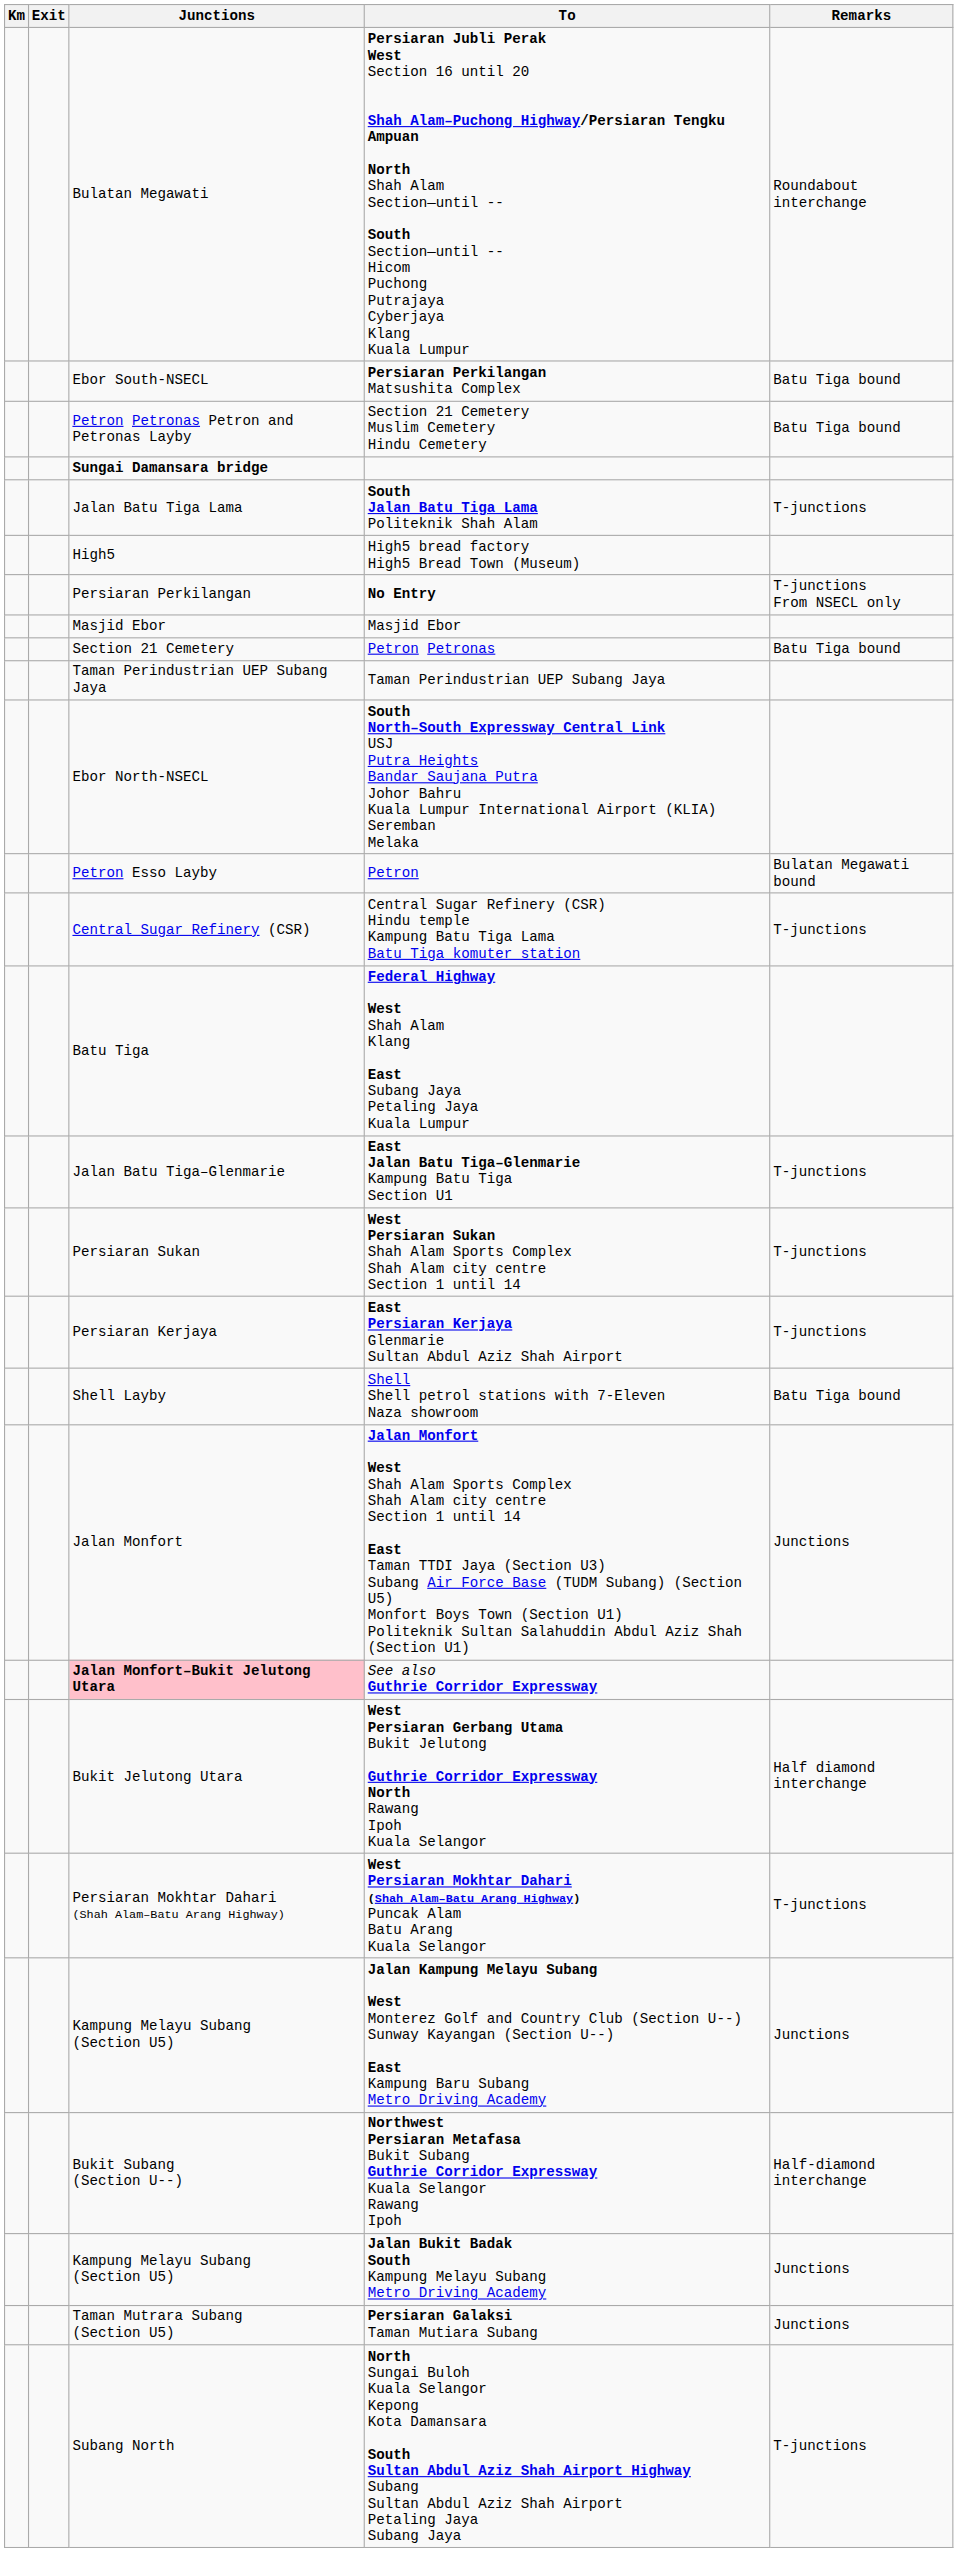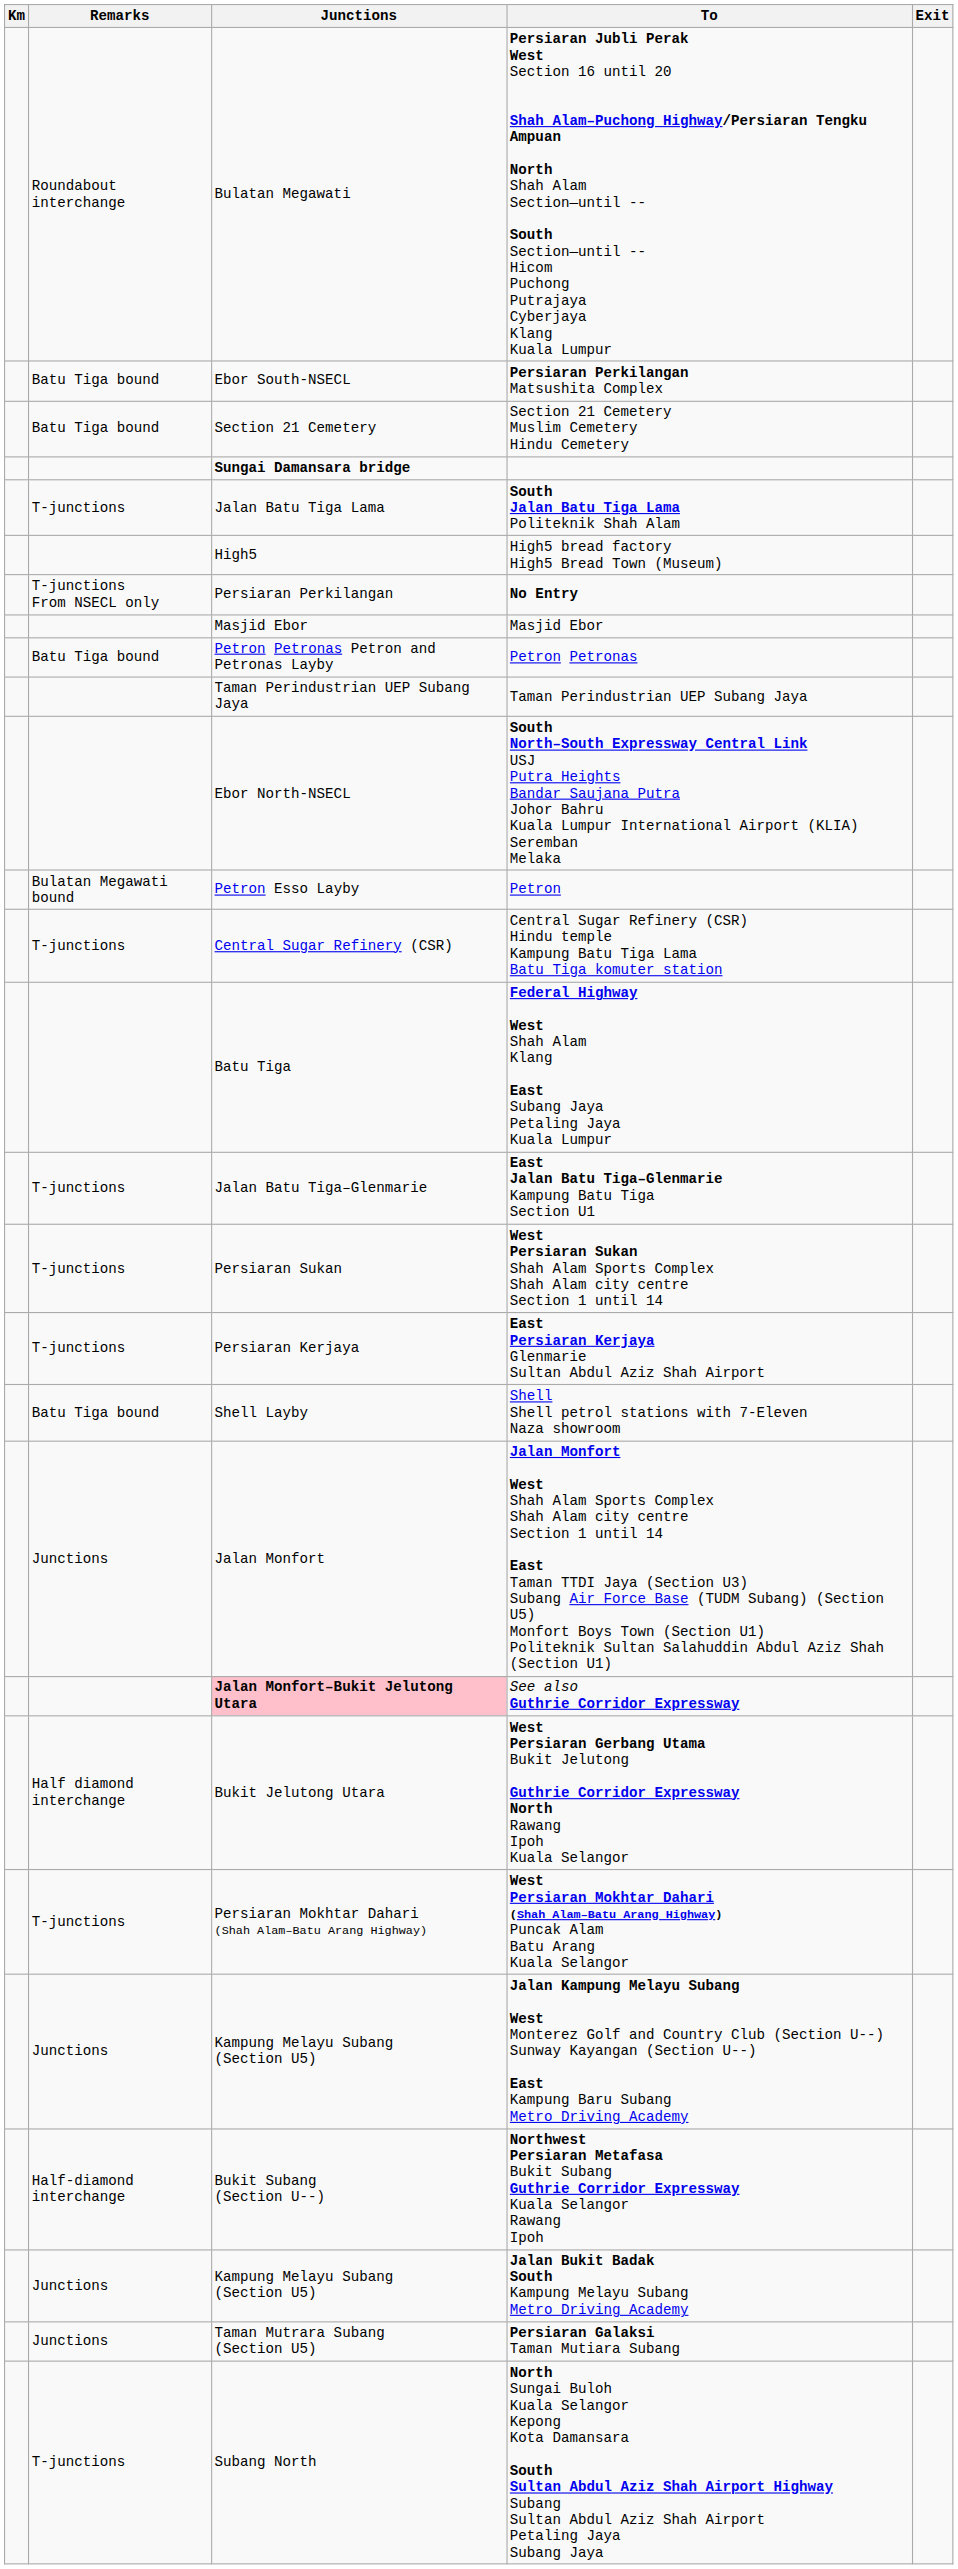 <table class="wikitable">
 <tr>
 <th>Km</th>
-<th>Exit</th>
+<th>Remarks</th>
 <th>Junctions</th>
 <th>To</th>
-<th>Remarks</th>
+<th>Exit</th>
 </tr>
 <tr>
 <td></td>
-<td></td>
+<td>Roundabout interchange</td>
 <td>Bulatan Megawati</td>
 <td><strong>Persiaran Jubli Perak</strong><br><strong>West</strong><br>Section 16 until 20<br><br><br><strong><a href='#'>Shah Alam–Puchong Highway</a>/Persiaran Tengku Ampuan</strong><br><br><strong>North</strong><br>Shah Alam<br>Section—until --<br><br><strong>South</strong><br>Section—until --<br>Hicom<br> Puchong<br> Putrajaya<br> Cyberjaya<br> Klang<br> Kuala Lumpur</td>
-<td>Roundabout interchange</td>
+<td></td>
 </tr>
 <tr>
 <td></td>
-<td></td>
+<td>Batu Tiga bound</td>
 <td>Ebor South-NSECL</td>
 <td><strong>Persiaran Perkilangan</strong><br>Matsushita Complex</td>
-<td>Batu Tiga bound</td>
+<td></td>
 </tr>
 <tr>
 <td></td>
+<td>Batu Tiga bound</td>
+<td>Section 21 Cemetery</td>
+<td>Section 21 Cemetery<br>Muslim Cemetery<br>Hindu Cemetery</td>
 <td></td>
-<td> <a href='#'>Petron</a> <a href='#'>Petronas</a> Petron and Petronas Layby</td>
-<td>Section 21 Cemetery<br>Muslim Cemetery<br>Hindu Cemetery</td>
-<td>Batu Tiga bound</td>
 </tr>
 <tr>
 <td></td>
 <td></td>
 <td><strong>Sungai Damansara bridge</strong></td>
 <td></td>
 <td></td>
 </tr>
 <tr>
 <td></td>
-<td></td>
+<td>T-junctions</td>
 <td>Jalan Batu Tiga Lama</td>
 <td><strong>South</strong><br> <strong><a href='#'>Jalan Batu Tiga Lama</a></strong><br>Politeknik Shah Alam</td>
-<td>T-junctions</td>
+<td></td>
 </tr>
 <tr>
 <td></td>
 <td></td>
 <td>High5</td>
 <td>High5 bread factory<br> High5 Bread Town (Museum)</td>
 <td></td>
 </tr>
 <tr>
 <td></td>
-<td></td>
+<td>T-junctions<br>From NSECL only</td>
 <td>Persiaran Perkilangan</td>
 <td><strong>No Entry</strong></td>
-<td>T-junctions<br>From NSECL only</td>
+<td></td>
 </tr>
 <tr>
 <td></td>
 <td></td>
 <td>Masjid Ebor</td>
 <td>Masjid Ebor</td>
 <td></td>
 </tr>
 <tr>
 <td></td>
+<td>Batu Tiga bound</td>
+<td> <a href='#'>Petron</a> <a href='#'>Petronas</a> Petron and Petronas Layby</td>
+<td> <a href='#'>Petron</a> <a href='#'>Petronas</a></td>
 <td></td>
-<td>Section 21 Cemetery</td>
-<td> <a href='#'>Petron</a> <a href='#'>Petronas</a></td>
-<td>Batu Tiga bound</td>
 </tr>
 <tr>
 <td></td>
 <td></td>
 <td>Taman Perindustrian UEP Subang Jaya</td>
 <td>Taman Perindustrian UEP Subang Jaya</td>
 <td></td>
 </tr>
 <tr>
 <td></td>
 <td></td>
 <td>Ebor North-NSECL</td>
 <td><strong>South</strong><br>  <strong><a href='#'>North–South Expressway Central Link</a></strong><br> USJ <br> <a href='#'>Putra Heights</a> <br><a href='#'>Bandar Saujana Putra</a><br>Johor Bahru<br>Kuala Lumpur International Airport (KLIA) <br>Seremban<br>Melaka</td>
 <td></td>
 </tr>
 <tr>
 <td></td>
-<td></td>
+<td>Bulatan Megawati bound</td>
 <td><a href='#'>Petron</a> Esso Layby</td>
 <td><a href='#'>Petron</a></td>
-<td>Bulatan Megawati bound</td>
+<td></td>
 </tr>
 <tr>
 <td></td>
-<td></td>
+<td>T-junctions</td>
 <td><a href='#'>Central Sugar Refinery</a> (CSR)</td>
 <td>Central Sugar Refinery (CSR)<br>Hindu temple<br>Kampung Batu Tiga Lama<br><a href='#'>Batu Tiga komuter station</a></td>
-<td>T-junctions</td>
+<td></td>
 </tr>
 <tr>
 <td></td>
 <td></td>
 <td>Batu Tiga</td>
 <td><strong><a href='#'>Federal Highway</a></strong><br><br><strong>West</strong><br>Shah Alam<br>Klang<br><br><strong>East</strong><br>Subang Jaya<br>Petaling Jaya<br>Kuala Lumpur</td>
 <td></td>
 </tr>
 <tr>
 <td></td>
-<td></td>
+<td>T-junctions</td>
 <td>Jalan Batu Tiga–Glenmarie</td>
 <td><strong>East</strong><br><strong>Jalan Batu Tiga–Glenmarie</strong><br>Kampung Batu Tiga<br>Section U1</td>
-<td>T-junctions</td>
+<td></td>
 </tr>
 <tr>
 <td></td>
-<td></td>
+<td>T-junctions</td>
 <td>Persiaran Sukan</td>
 <td><strong>West</strong><br><strong>Persiaran Sukan</strong><br>Shah Alam Sports Complex<br>Shah Alam city centre<br>Section 1 until 14</td>
-<td>T-junctions</td>
+<td></td>
 </tr>
 <tr>
 <td></td>
-<td></td>
+<td>T-junctions</td>
 <td>Persiaran Kerjaya</td>
 <td><strong>East</strong><br> <strong><a href='#'>Persiaran Kerjaya</a></strong><br> Glenmarie<br> Sultan Abdul Aziz Shah Airport </td>
-<td>T-junctions</td>
+<td></td>
 </tr>
 <tr>
 <td></td>
-<td></td>
+<td>Batu Tiga bound</td>
 <td>Shell Layby</td>
 <td> <a href='#'>Shell</a> <br>Shell petrol stations with 7-Eleven<br>Naza showroom</td>
-<td>Batu Tiga bound</td>
+<td></td>
 </tr>
 <tr>
 <td></td>
-<td></td>
+<td>Junctions</td>
 <td>Jalan Monfort</td>
 <td> <strong><a href='#'>Jalan Monfort</a></strong><br><br><strong>West</strong><br>Shah Alam Sports Complex<br>Shah Alam city centre<br>Section 1 until 14<br><br><strong>East</strong><br>Taman TTDI Jaya (Section U3)<br>Subang <a href='#'>Air Force Base</a> (TUDM Subang) (Section U5)<br>Monfort Boys Town (Section U1)<br>Politeknik Sultan Salahuddin Abdul Aziz Shah (Section U1)</td>
-<td>Junctions</td>
+<td></td>
 </tr>
 <tr>
 <td></td>
 <td></td>
 <td style="background: pink;"><strong>Jalan Monfort–Bukit Jelutong Utara</strong></td>
 <td><em>See also</em><br> <strong><a href='#'>Guthrie Corridor Expressway</a></strong></td>
 <td></td>
 </tr>
 <tr>
 <td></td>
-<td></td>
+<td>Half diamond interchange</td>
 <td>Bukit Jelutong Utara</td>
 <td><strong>West</strong><br><strong>Persiaran Gerbang Utama</strong><br>Bukit Jelutong<br><br><strong><a href='#'>Guthrie Corridor Expressway</a></strong><br><strong>North</strong><br>Rawang<br>Ipoh<br>Kuala Selangor</td>
-<td>Half diamond interchange</td>
+<td></td>
 </tr>
 <tr>
 <td></td>
-<td></td>
+<td>T-junctions</td>
 <td>Persiaran Mokhtar Dahari<br><small>(Shah Alam–Batu Arang Highway)</small></td>
 <td><strong>West</strong><br> <strong><a href='#'>Persiaran Mokhtar Dahari</a></strong><br><small><strong>(<a href='#'>Shah Alam–Batu Arang Highway</a>)</strong></small><br>Puncak Alam<br>Batu Arang<br>Kuala Selangor</td>
-<td>T-junctions</td>
+<td></td>
 </tr>
 <tr>
 <td></td>
-<td></td>
+<td>Junctions</td>
 <td>Kampung Melayu Subang<br>(Section U5)</td>
 <td> <strong>Jalan Kampung Melayu Subang</strong><br><br><strong>West</strong><br>Monterez Golf and Country Club (Section U--)<br>Sunway Kayangan (Section U--)<br><br><strong>East</strong><br>Kampung Baru Subang<br><a href='#'>Metro Driving Academy</a></td>
-<td>Junctions</td>
+<td></td>
 </tr>
 <tr>
 <td></td>
-<td></td>
+<td>Half-diamond interchange</td>
 <td>Bukit Subang<br>(Section U--)</td>
 <td><strong>Northwest</strong><br><strong>Persiaran Metafasa</strong><br>Bukit Subang<br><strong><a href='#'>Guthrie Corridor Expressway</a></strong><br>Kuala Selangor<br>Rawang<br>Ipoh</td>
-<td>Half-diamond interchange</td>
+<td></td>
 </tr>
 <tr>
 <td></td>
-<td></td>
+<td>Junctions</td>
 <td>Kampung Melayu Subang<br>(Section U5)</td>
 <td><strong>Jalan Bukit Badak</strong><br><strong>South</strong><br>Kampung Melayu Subang<br><a href='#'>Metro Driving Academy</a></td>
-<td>Junctions</td>
+<td></td>
 </tr>
 <tr>
 <td></td>
-<td></td>
+<td>Junctions</td>
 <td>Taman Mutrara Subang<br>(Section U5)</td>
 <td><strong>Persiaran Galaksi</strong><br>Taman Mutiara Subang</td>
-<td>Junctions</td>
+<td></td>
 </tr>
 <tr>
 <td></td>
-<td></td>
+<td>T-junctions</td>
 <td>Subang North</td>
 <td><strong>North</strong><br> Sungai Buloh<br> Kuala Selangor<br> Kepong<br> Kota Damansara<br><br><strong>South</strong><br> <strong><a href='#'>Sultan Abdul Aziz Shah Airport Highway</a></strong><br>Subang<br>Sultan Abdul Aziz Shah Airport <br>Petaling Jaya<br>Subang Jaya</td>
-<td>T-junctions</td>
+<td></td>
 </tr>
 </table>
